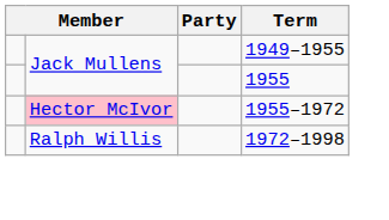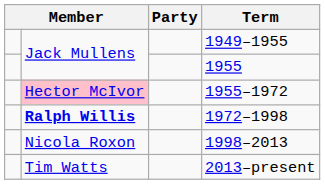 <table class="wikitable">
 <tr>
 <th colspan="2">Member</th>
 <th>Party</th>
 <th>Term</th>
 </tr>
 <tr>
 <td> </td>
 <td rowspan="2"><a href='#'>Jack Mullens</a></td>
 <td></td>
 <td><a href='#'>1949</a>–1955</td>
 </tr>
 <tr>
 <td> </td>
 <td></td>
 <td><a href='#'>1955</a></td>
 </tr>
 <tr>
 <td> </td>
 <td style="background: pink;"><a href='#'>Hector McIvor</a></td>
 <td></td>
 <td><a href='#'>1955</a>–1972</td>
 </tr>
 <tr>
 <td> </td>
-<td><a href='#'>Ralph Willis</a></td>
+<td><strong><a href='#'>Ralph Willis</a></strong></td>
 <td></td>
 <td><a href='#'>1972</a>–1998</td>
 </tr>
+<tr>
+<td> </td>
+<td><a href='#'>Nicola Roxon</a></td>
+<td></td>
+<td><a href='#'>1998</a>–2013</td>
+</tr>
+<tr>
+<td> </td>
+<td><a href='#'>Tim Watts</a></td>
+<td></td>
+<td><a href='#'>2013</a>–present</td>
+</tr>
 </table>
